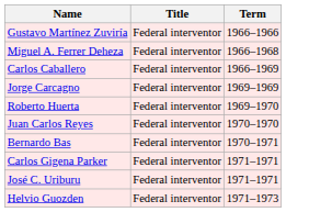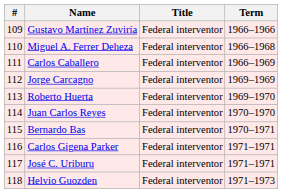 <table class="wikitable">
 <tr>
+<th>#</th>
 <th>Name</th>
 <th>Title</th>
 <th>Term</th>
 </tr>
 <tr bgcolor=#FFE8E8>
+<td>109</td>
 <td><a href='#'>Gustavo Martínez Zuviría</a></td>
 <td>Federal interventor</td>
 <td>1966–1966</td>
 </tr>
 <tr bgcolor=#FFE8E8>
+<td>110</td>
 <td><a href='#'>Miguel A. Ferrer Deheza</a></td>
 <td>Federal interventor</td>
 <td>1966–1968</td>
 </tr>
 <tr bgcolor=#FFE8E8>
+<td>111</td>
 <td><a href='#'>Carlos Caballero</a></td>
 <td>Federal interventor</td>
 <td>1966–1969</td>
 </tr>
 <tr bgcolor=#FFE8E8>
+<td>112</td>
 <td><a href='#'>Jorge Carcagno</a></td>
 <td>Federal interventor</td>
 <td>1969–1969</td>
 </tr>
 <tr bgcolor=#FFE8E8>
+<td>113</td>
 <td><a href='#'>Roberto Huerta</a></td>
 <td>Federal interventor</td>
 <td>1969–1970</td>
 </tr>
 <tr bgcolor=#FFE8E8>
+<td>114</td>
 <td><a href='#'>Juan Carlos Reyes</a></td>
 <td>Federal interventor</td>
 <td>1970–1970</td>
 </tr>
 <tr bgcolor=#FFE8E8>
+<td>115</td>
 <td><a href='#'>Bernardo Bas</a></td>
 <td>Federal interventor</td>
 <td>1970–1971</td>
 </tr>
 <tr bgcolor=#FFE8E8>
+<td>116</td>
 <td><a href='#'>Carlos Gigena Parker</a></td>
 <td>Federal interventor</td>
 <td>1971–1971</td>
 </tr>
 <tr bgcolor=#FFE8E8>
+<td>117</td>
 <td><a href='#'>José C. Uriburu</a></td>
 <td>Federal interventor</td>
 <td>1971–1971</td>
 </tr>
 <tr bgcolor=#FFE8E8>
+<td>118</td>
 <td><a href='#'>Helvio Guozden</a></td>
 <td>Federal interventor</td>
 <td>1971–1973</td>
 </tr>
 </table>
